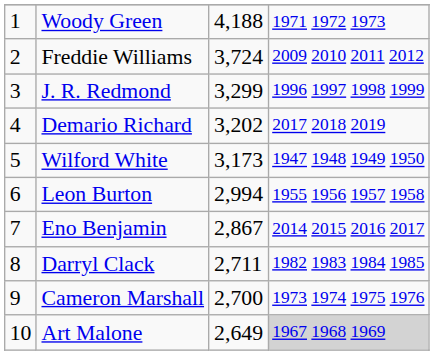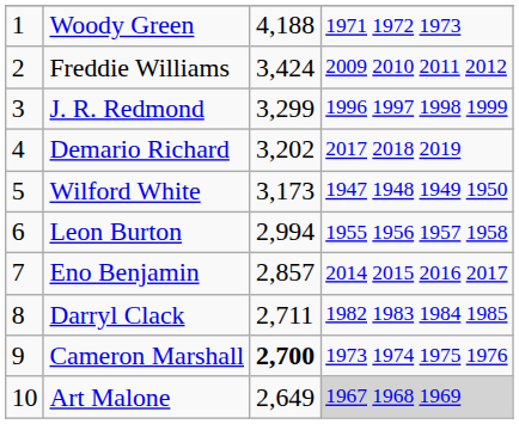 <table class="wikitable">
 <tr>
 </tr>
 <tr>
 <td>1</td>
 <td><a href='#'>Woody Green</a></td>
 <td>4,188</td>
 <td style="font-size:80%;"><a href='#'>1971</a> <a href='#'>1972</a> <a href='#'>1973</a></td>
 </tr>
 <tr>
 <td>2</td>
 <td>Freddie Williams</td>
-<td>3,724</td>
+<td>3,424</td>
 <td style="font-size:80%;"><a href='#'>2009</a> <a href='#'>2010</a> <a href='#'>2011</a> <a href='#'>2012</a></td>
 </tr>
 <tr>
 <td>3</td>
 <td><a href='#'>J. R. Redmond</a></td>
 <td>3,299</td>
 <td style="font-size:80%;"><a href='#'>1996</a> <a href='#'>1997</a> <a href='#'>1998</a> <a href='#'>1999</a></td>
 </tr>
 <tr>
 <td>4</td>
 <td><a href='#'>Demario Richard</a></td>
 <td>3,202</td>
 <td style="font-size:80%;"><a href='#'>2017</a> <a href='#'>2018</a> <a href='#'>2019</a></td>
 </tr>
 <tr>
 <td>5</td>
 <td><a href='#'>Wilford White</a></td>
 <td>3,173</td>
 <td style="font-size:80%;"><a href='#'>1947</a> <a href='#'>1948</a> <a href='#'>1949</a> <a href='#'>1950</a></td>
 </tr>
 <tr>
 <td>6</td>
 <td><a href='#'>Leon Burton</a></td>
 <td>2,994</td>
 <td style="font-size:80%;"><a href='#'>1955</a> <a href='#'>1956</a> <a href='#'>1957</a> <a href='#'>1958</a></td>
 </tr>
 <tr>
 <td>7</td>
 <td><a href='#'>Eno Benjamin</a></td>
-<td>2,867</td>
+<td>2,857</td>
 <td style="font-size:80%;"><a href='#'>2014</a> <a href='#'>2015</a> <a href='#'>2016</a> <a href='#'>2017</a></td>
 </tr>
 <tr>
 <td>8</td>
 <td><a href='#'>Darryl Clack</a></td>
 <td>2,711</td>
 <td style="font-size:80%;"><a href='#'>1982</a> <a href='#'>1983</a> <a href='#'>1984</a> <a href='#'>1985</a></td>
 </tr>
 <tr>
 <td>9</td>
 <td><a href='#'>Cameron Marshall</a></td>
-<td>2,700</td>
+<td><strong>2,700</strong></td>
 <td style="font-size:80%;"><a href='#'>1973</a> <a href='#'>1974</a> <a href='#'>1975</a> <a href='#'>1976</a></td>
 </tr>
 <tr>
 <td>10</td>
 <td><a href='#'>Art Malone</a></td>
 <td>2,649</td>
 <td style="background: lightgrey; font-size:80%;"><a href='#'>1967</a> <a href='#'>1968</a> <a href='#'>1969</a></td>
 </tr>
 </table>
